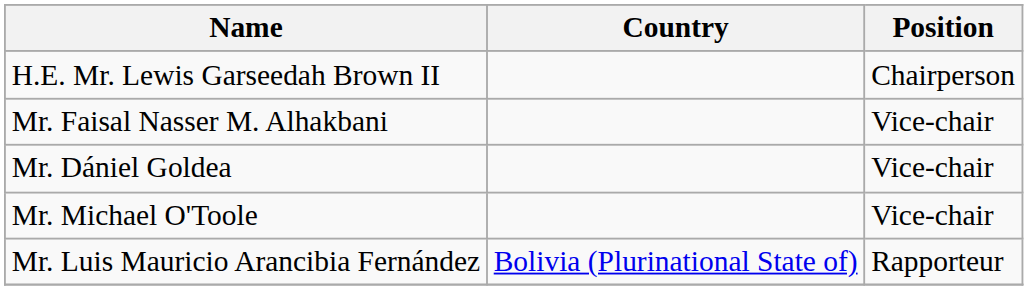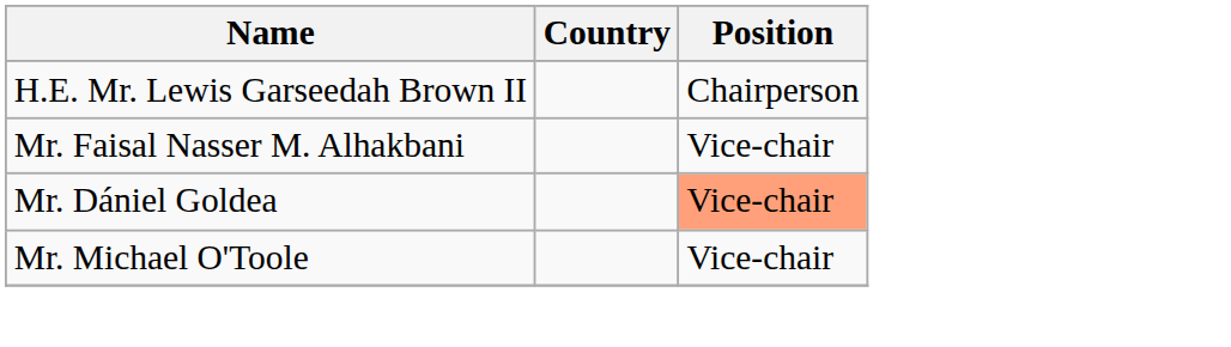 <table class="wikitable">
 <tr>
 <th>Name</th>
 <th>Country</th>
 <th>Position</th>
 </tr>
 <tr>
 <td>H.E. Mr. Lewis Garseedah Brown II</td>
 <td></td>
 <td>Chairperson</td>
 </tr>
 <tr>
 <td>Mr. Faisal Nasser M. Alhakbani</td>
 <td></td>
 <td>Vice-chair</td>
 </tr>
 <tr>
 <td>Mr. Dániel Goldea</td>
 <td></td>
-<td>Vice-chair</td>
+<td style="background: lightsalmon;">Vice-chair</td>
 </tr>
 <tr>
 <td>Mr. Michael O'Toole</td>
 <td></td>
 <td>Vice-chair</td>
 </tr>
 <tr>
-<td>Mr. Luis Mauricio Arancibia Fernández</td>
-<td> <a href='#'>Bolivia (Plurinational State of)</a></td>
-<td>Rapporteur</td>
-</tr>
-<tr>
 </tr>
 </table>
